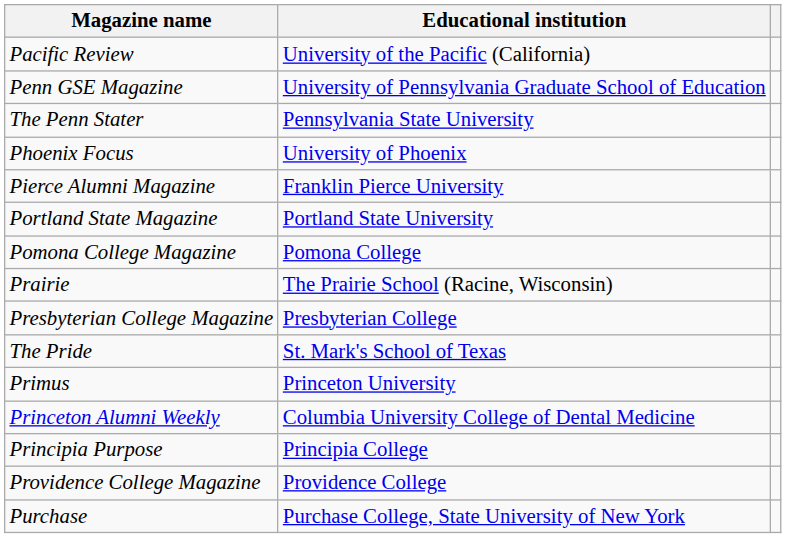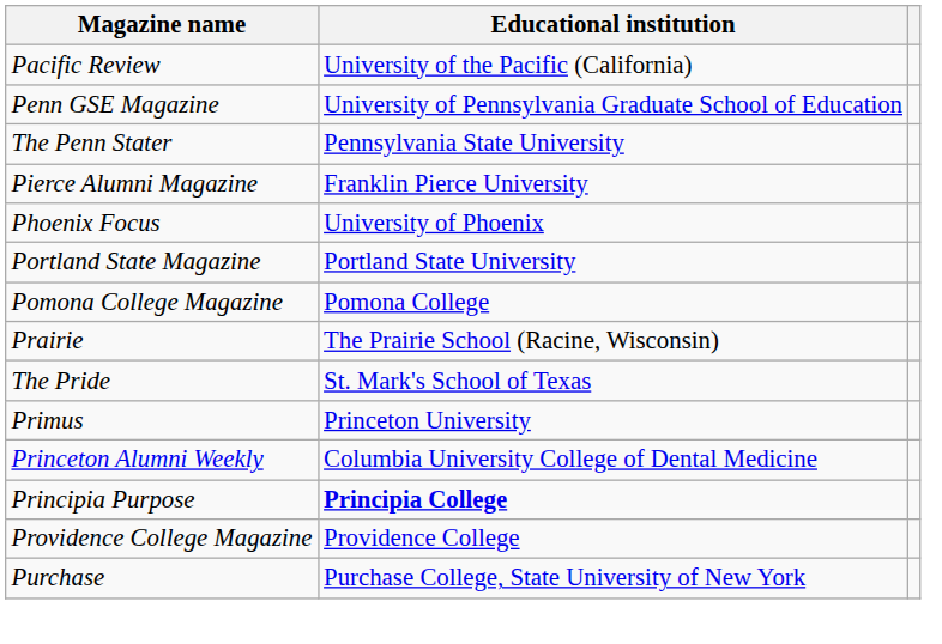 <table class="wikitable">
 <tr>
 <th>Magazine name</th>
 <th>Educational institution</th>
 <th></th>
 </tr>
 <tr>
 <td><em>Pacific Review</em></td>
 <td><a href='#'>University of the Pacific</a> (California)</td>
 <td></td>
 </tr>
 <tr>
 <td><em>Penn GSE Magazine</em></td>
 <td><a href='#'>University of Pennsylvania Graduate School of Education</a></td>
 <td></td>
 </tr>
 <tr>
 <td><em>The Penn Stater</em></td>
 <td><a href='#'>Pennsylvania State University</a></td>
 <td></td>
 </tr>
 <tr>
-<td><em>Phoenix Focus</em></td>
-<td><a href='#'>University of Phoenix</a></td>
+<td><em>Pierce Alumni Magazine</em></td>
+<td><a href='#'>Franklin Pierce University</a></td>
 <td></td>
 </tr>
 <tr>
-<td><em>Pierce Alumni Magazine</em></td>
-<td><a href='#'>Franklin Pierce University</a></td>
+<td><em>Phoenix Focus</em></td>
+<td><a href='#'>University of Phoenix</a></td>
 <td></td>
 </tr>
 <tr>
 <td><em>Portland State Magazine</em></td>
 <td><a href='#'>Portland State University</a></td>
 <td></td>
 </tr>
 <tr>
 <td><em>Pomona College Magazine</em></td>
 <td><a href='#'>Pomona College</a></td>
 <td></td>
 </tr>
 <tr>
 <td><em>Prairie</em></td>
 <td><a href='#'>The Prairie School</a> (Racine, Wisconsin)</td>
-<td></td>
-</tr>
-<tr>
-<td><em>Presbyterian College Magazine</em></td>
-<td><a href='#'>Presbyterian College</a></td>
 <td></td>
 </tr>
 <tr>
 <td><em>The Pride</em></td>
 <td><a href='#'>St. Mark's School of Texas</a></td>
 <td></td>
 </tr>
 <tr>
 <td><em>Primus</em></td>
 <td><a href='#'>Princeton University</a></td>
 <td></td>
 </tr>
 <tr>
 <td><em><a href='#'>Princeton Alumni Weekly</a></em></td>
 <td><a href='#'>Columbia University College of Dental Medicine</a></td>
 <td></td>
 </tr>
 <tr>
 <td><em>Principia Purpose</em></td>
-<td><a href='#'>Principia College</a></td>
+<td><strong><a href='#'>Principia College</a></strong></td>
 <td></td>
 </tr>
 <tr>
 <td><em>Providence College Magazine</em></td>
 <td><a href='#'>Providence College</a></td>
 <td></td>
 </tr>
 <tr>
 <td><em>Purchase</em></td>
 <td><a href='#'>Purchase College, State University of New York</a></td>
 <td></td>
 </tr>
 </table>
